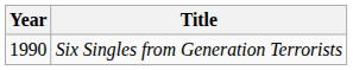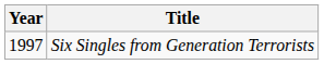 <table class="wikitable">
 <tr>
 <th>Year</th>
 <th>Title</th>
 </tr>
 <tr>
-<td>1990</td>
+<td>1997</td>
 <td><em>Six Singles from Generation Terrorists</em></td>
 </tr>
 </table>
